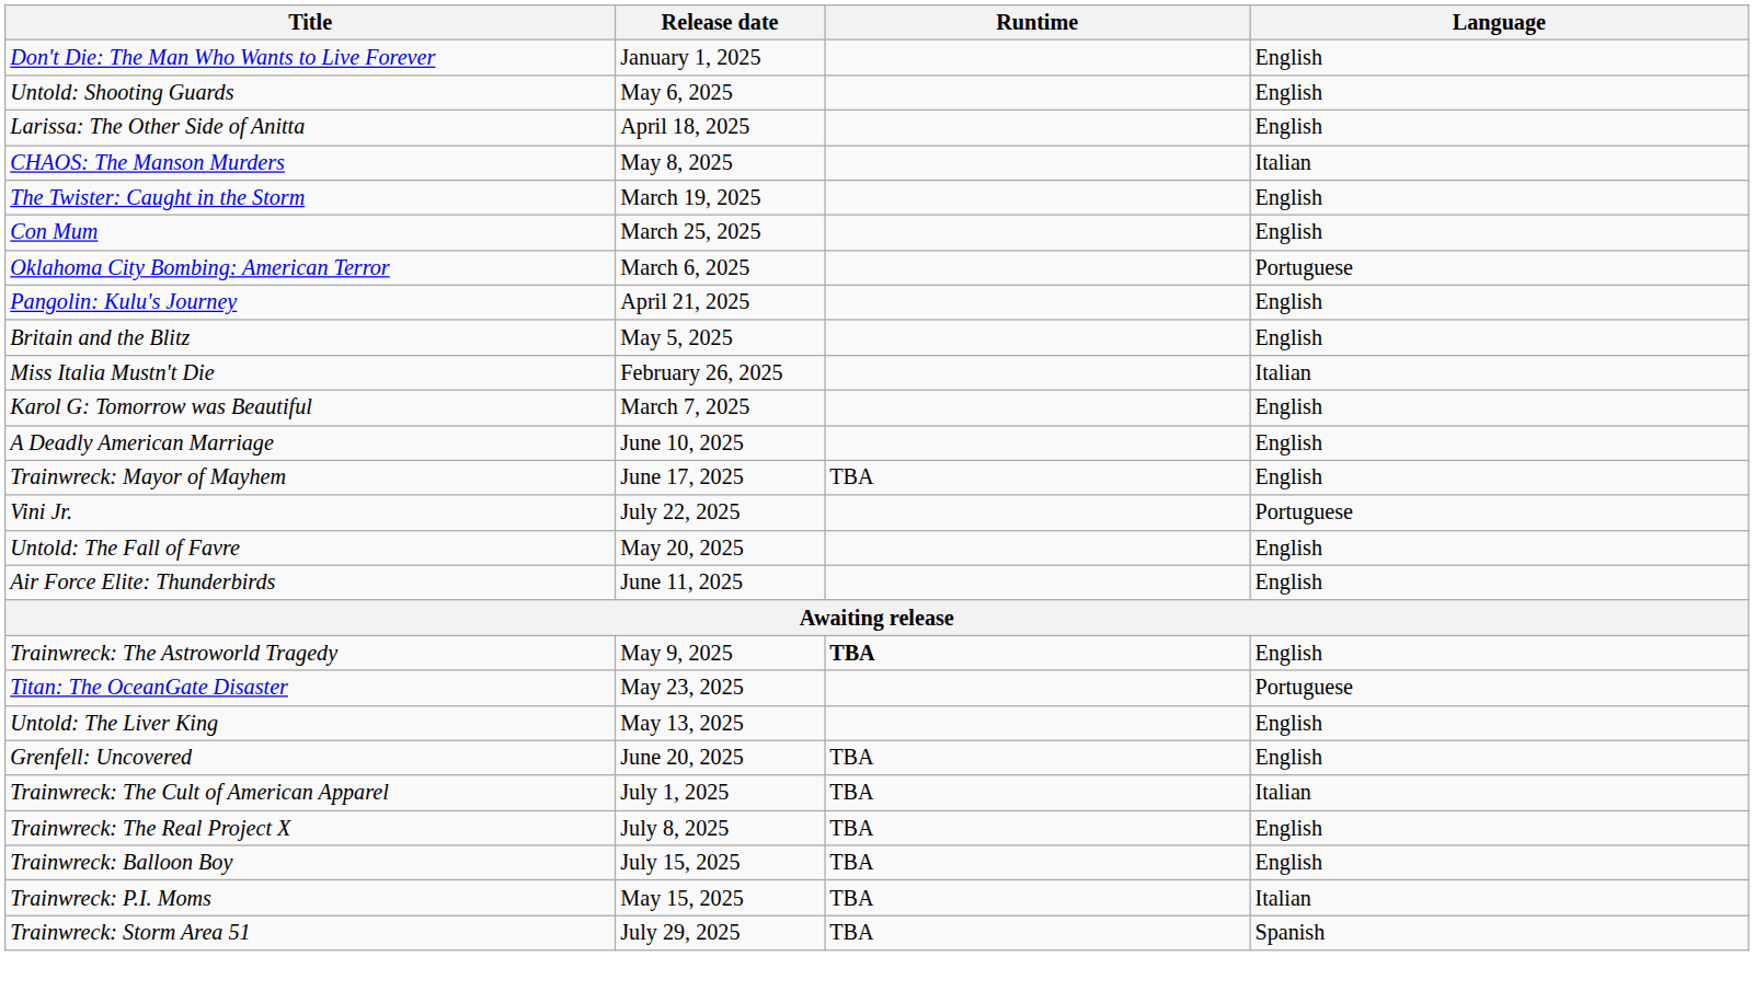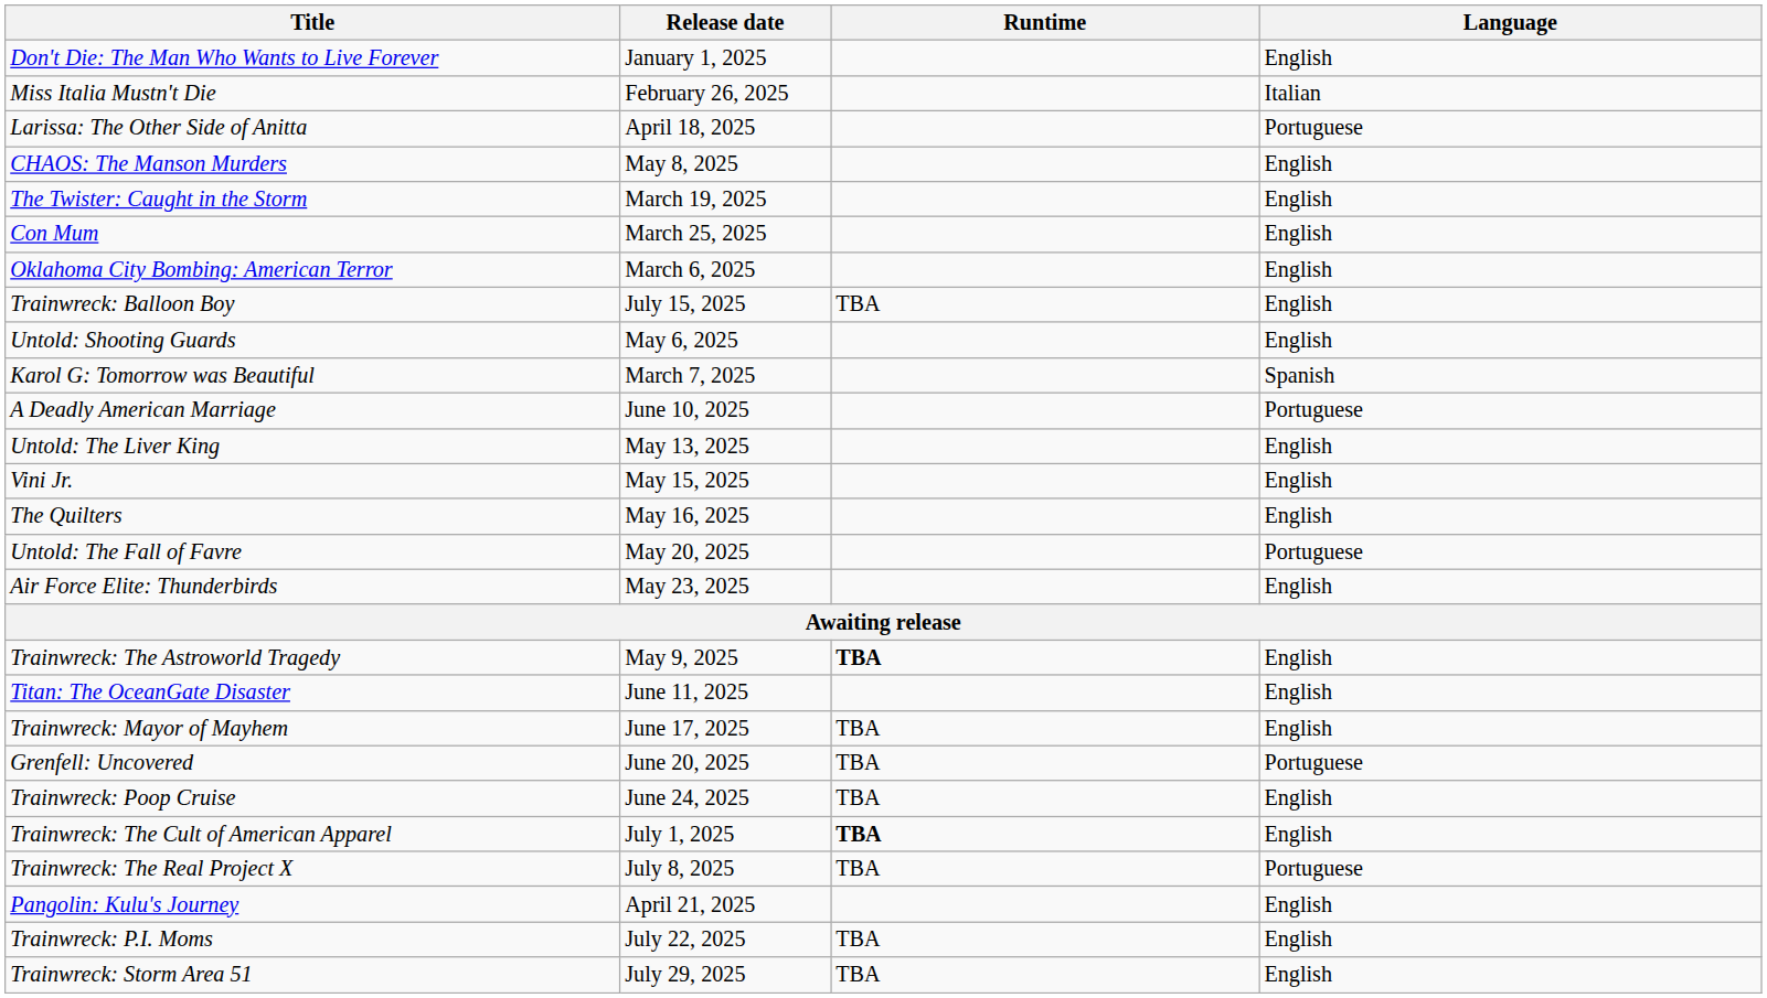 <table class="wikitable sortable" style="width:100%">
 <tr>
 <th style="width:35%;">Title</th>
 <th scope="col" style="width:12%;">Release date</th>
 <th>Runtime</th>
 <th>Language</th>
 </tr>
 <tr>
 <td><em><a href='#'>Don't Die: The Man Who Wants to Live Forever</a></em></td>
 <td>January 1, 2025</td>
 <td></td>
 <td>English</td>
 </tr>
 <tr>
-<td><em>Untold: Shooting Guards</em></td>
-<td>May 6, 2025</td>
+<td><em>Miss Italia Mustn't Die</em></td>
+<td>February 26, 2025</td>
 <td></td>
-<td>English</td>
+<td>Italian</td>
 </tr>
 <tr>
 <td><em>Larissa: The Other Side of Anitta</em></td>
 <td>April 18, 2025</td>
 <td></td>
-<td>English</td>
+<td>Portuguese</td>
 </tr>
 <tr>
 <td><em><a href='#'>CHAOS: The Manson Murders</a></em></td>
 <td>May 8, 2025</td>
 <td></td>
-<td>Italian</td>
+<td>English</td>
 </tr>
 <tr>
 <td><em><a href='#'>The Twister: Caught in the Storm</a></em></td>
 <td>March 19, 2025</td>
 <td></td>
 <td>English</td>
 </tr>
 <tr>
 <td><em><a href='#'>Con Mum</a></em></td>
 <td>March 25, 2025</td>
 <td></td>
 <td>English</td>
 </tr>
 <tr>
 <td><em><a href='#'>Oklahoma City Bombing: American Terror</a></em></td>
 <td>March 6, 2025</td>
 <td></td>
-<td>Portuguese</td>
-</tr>
-<tr>
-<td><em><a href='#'>Pangolin: Kulu's Journey</a></em></td>
-<td>April 21, 2025</td>
-<td></td>
 <td>English</td>
 </tr>
 <tr>
-<td><em>Britain and the Blitz</em></td>
-<td>May 5, 2025</td>
-<td></td>
+<td><em>Trainwreck: Balloon Boy</em></td>
+<td>July 15, 2025</td>
+<td>TBA</td>
 <td>English</td>
 </tr>
 <tr>
-<td><em>Miss Italia Mustn't Die</em></td>
-<td>February 26, 2025</td>
+<td><em>Untold: Shooting Guards</em></td>
+<td>May 6, 2025</td>
 <td></td>
-<td>Italian</td>
+<td>English</td>
 </tr>
 <tr>
 <td><em>Karol G: Tomorrow was Beautiful</em></td>
 <td>March 7, 2025</td>
 <td></td>
-<td>English</td>
+<td>Spanish</td>
 </tr>
 <tr>
 <td><em>A Deadly American Marriage</em></td>
 <td>June 10, 2025</td>
 <td></td>
-<td>English</td>
+<td>Portuguese</td>
 </tr>
 <tr>
-<td><em>Trainwreck: Mayor of Mayhem</em></td>
-<td>June 17, 2025</td>
-<td>TBA</td>
+<td><em>Untold: The Liver King</em></td>
+<td>May 13, 2025</td>
+<td></td>
 <td>English</td>
 </tr>
 <tr>
 <td><em>Vini Jr.</em></td>
-<td>July 22, 2025</td>
+<td>May 15, 2025</td>
 <td></td>
-<td>Portuguese</td>
+<td>English</td>
+</tr>
+<tr>
+<td><em>The Quilters</em></td>
+<td>May 16, 2025</td>
+<td></td>
+<td>English</td>
 </tr>
 <tr>
 <td><em>Untold: The Fall of Favre</em></td>
 <td>May 20, 2025</td>
 <td></td>
-<td>English</td>
+<td>Portuguese</td>
 </tr>
 <tr>
 <td><em>Air Force Elite: Thunderbirds</em></td>
-<td>June 11, 2025</td>
+<td>May 23, 2025</td>
 <td></td>
 <td>English</td>
 </tr>
 <tr>
 <th colspan="4" data-sort-value="zzz">Awaiting release</th>
 </tr>
 <tr>
 <td><em>Trainwreck: The Astroworld Tragedy</em></td>
 <td>May 9, 2025</td>
 <td><strong>TBA</strong></td>
 <td>English</td>
 </tr>
 <tr>
 <td><em><a href='#'>Titan: The OceanGate Disaster</a></em></td>
-<td>May 23, 2025</td>
+<td>June 11, 2025</td>
 <td></td>
-<td>Portuguese</td>
+<td>English</td>
 </tr>
 <tr>
-<td><em>Untold: The Liver King</em></td>
-<td>May 13, 2025</td>
-<td></td>
+<td><em>Trainwreck: Mayor of Mayhem</em></td>
+<td>June 17, 2025</td>
+<td>TBA</td>
 <td>English</td>
 </tr>
 <tr>
 <td><em>Grenfell: Uncovered</em></td>
 <td>June 20, 2025</td>
 <td>TBA</td>
+<td>Portuguese</td>
+</tr>
+<tr>
+<td><em>Trainwreck: Poop Cruise</em></td>
+<td>June 24, 2025</td>
+<td>TBA</td>
 <td>English</td>
 </tr>
 <tr>
 <td><em>Trainwreck: The Cult of American Apparel</em></td>
 <td>July 1, 2025</td>
-<td>TBA</td>
-<td>Italian</td>
+<td><strong>TBA</strong></td>
+<td>English</td>
 </tr>
 <tr>
 <td><em>Trainwreck: The Real Project X</em></td>
 <td>July 8, 2025</td>
 <td>TBA</td>
-<td>English</td>
+<td>Portuguese</td>
 </tr>
 <tr>
-<td><em>Trainwreck: Balloon Boy</em></td>
-<td>July 15, 2025</td>
-<td>TBA</td>
+<td><em><a href='#'>Pangolin: Kulu's Journey</a></em></td>
+<td>April 21, 2025</td>
+<td></td>
 <td>English</td>
 </tr>
 <tr>
 <td><em>Trainwreck: P.I. Moms</em></td>
-<td>May 15, 2025</td>
+<td>July 22, 2025</td>
 <td>TBA</td>
-<td>Italian</td>
+<td>English</td>
 </tr>
 <tr>
 <td><em>Trainwreck: Storm Area 51</em></td>
 <td>July 29, 2025</td>
 <td>TBA</td>
-<td>Spanish</td>
+<td>English</td>
 </tr>
 </table>
